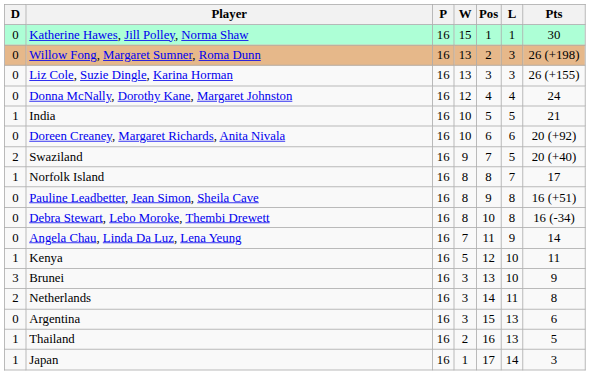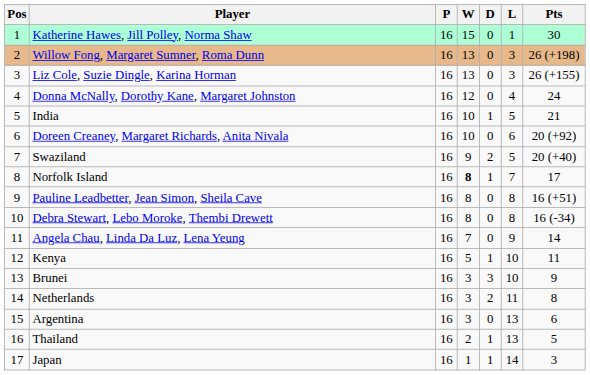 <table class="wikitable" style="font-size: 100%">
 <tr>
-<th width=20>D</th>
+<th width=20>Pos</th>
 <th width=500>Player</th>
 <th width=20>P</th>
 <th width=20>W</th>
-<th width=20>Pos</th>
+<th width=20>D</th>
 <th width=20>L</th>
 <th width=70>Pts</th>
 </tr>
 <tr align=center style="background: #ADFFD6;">
-<td>0</td>
+<td>1</td>
 <td align="left"> <a href='#'>Katherine Hawes</a>, <a href='#'>Jill Polley</a>, <a href='#'>Norma Shaw</a></td>
 <td>16</td>
 <td>15</td>
-<td>1</td>
+<td>0</td>
 <td>1</td>
 <td>30</td>
 </tr>
 <tr align=center style="background: #E6B88A;">
-<td>0</td>
+<td>2</td>
 <td align="left"> <a href='#'>Willow Fong</a>, <a href='#'>Margaret Sumner</a>, <a href='#'>Roma Dunn</a></td>
 <td>16</td>
 <td>13</td>
-<td>2</td>
+<td>0</td>
 <td>3</td>
 <td>26 (+198)</td>
 </tr>
 <tr align=center>
-<td>0</td>
+<td>3</td>
 <td align="left"> <a href='#'>Liz Cole</a>, <a href='#'>Suzie Dingle</a>, <a href='#'>Karina Horman</a></td>
 <td>16</td>
 <td>13</td>
-<td>3</td>
+<td>0</td>
 <td>3</td>
 <td>26 (+155)</td>
 </tr>
 <tr align=center>
-<td>0</td>
+<td>4</td>
 <td align="left"> <a href='#'>Donna McNally</a>, <a href='#'>Dorothy Kane</a>, <a href='#'>Margaret Johnston</a></td>
 <td>16</td>
 <td>12</td>
-<td>4</td>
+<td>0</td>
 <td>4</td>
 <td>24</td>
 </tr>
 <tr align=center>
-<td>1</td>
+<td>5</td>
 <td align="left"> India</td>
 <td>16</td>
 <td>10</td>
-<td>5</td>
+<td>1</td>
 <td>5</td>
 <td>21</td>
 </tr>
 <tr align=center>
-<td>0</td>
+<td>6</td>
 <td align="left"> <a href='#'>Doreen Creaney</a>, <a href='#'>Margaret Richards</a>, <a href='#'>Anita Nivala</a></td>
 <td>16</td>
 <td>10</td>
-<td>6</td>
+<td>0</td>
 <td>6</td>
 <td>20 (+92)</td>
 </tr>
 <tr align=center>
-<td>2</td>
+<td>7</td>
 <td align="left"> Swaziland</td>
 <td>16</td>
 <td>9</td>
-<td>7</td>
+<td>2</td>
 <td>5</td>
 <td>20 (+40)</td>
 </tr>
 <tr align=center>
-<td>1</td>
+<td>8</td>
 <td align="left"> Norfolk Island</td>
 <td>16</td>
-<td>8</td>
-<td>8</td>
+<td><strong>8</strong></td>
+<td>1</td>
 <td>7</td>
 <td>17</td>
 </tr>
 <tr align=center>
-<td>0</td>
+<td>9</td>
 <td align="left"> <a href='#'>Pauline Leadbetter</a>, <a href='#'>Jean Simon</a>, <a href='#'>Sheila Cave</a></td>
 <td>16</td>
 <td>8</td>
-<td>9</td>
+<td>0</td>
 <td>8</td>
 <td>16 (+51)</td>
 </tr>
 <tr align=center>
-<td>0</td>
+<td>10</td>
 <td align="left"> <a href='#'>Debra Stewart</a>, <a href='#'>Lebo Moroke</a>, <a href='#'>Thembi Drewett</a></td>
 <td>16</td>
 <td>8</td>
-<td>10</td>
+<td>0</td>
 <td>8</td>
 <td>16 (-34)</td>
 </tr>
 <tr align=center>
-<td>0</td>
+<td>11</td>
 <td align="left"> <a href='#'>Angela Chau</a>, <a href='#'>Linda Da Luz</a>, <a href='#'>Lena Yeung</a></td>
 <td>16</td>
 <td>7</td>
-<td>11</td>
+<td>0</td>
 <td>9</td>
 <td>14</td>
 </tr>
 <tr align=center>
-<td>1</td>
+<td>12</td>
 <td align="left"> Kenya</td>
 <td>16</td>
 <td>5</td>
-<td>12</td>
+<td>1</td>
 <td>10</td>
 <td>11</td>
 </tr>
 <tr align=center>
-<td>3</td>
+<td>13</td>
 <td align="left"> Brunei</td>
 <td>16</td>
 <td>3</td>
-<td>13</td>
+<td>3</td>
 <td>10</td>
 <td>9</td>
 </tr>
 <tr align=center>
-<td>2</td>
+<td>14</td>
 <td align="left"> Netherlands</td>
 <td>16</td>
 <td>3</td>
-<td>14</td>
+<td>2</td>
 <td>11</td>
 <td>8</td>
 </tr>
 <tr align=center>
-<td>0</td>
+<td>15</td>
 <td align="left"> Argentina</td>
 <td>16</td>
 <td>3</td>
-<td>15</td>
+<td>0</td>
 <td>13</td>
 <td>6</td>
 </tr>
 <tr align=center>
-<td>1</td>
+<td>16</td>
 <td align="left"> Thailand</td>
 <td>16</td>
 <td>2</td>
-<td>16</td>
+<td>1</td>
 <td>13</td>
 <td>5</td>
 </tr>
 <tr align=center>
-<td>1</td>
+<td>17</td>
 <td align="left"> Japan</td>
 <td>16</td>
 <td>1</td>
-<td>17</td>
+<td>1</td>
 <td>14</td>
 <td>3</td>
 </tr>
 </table>
